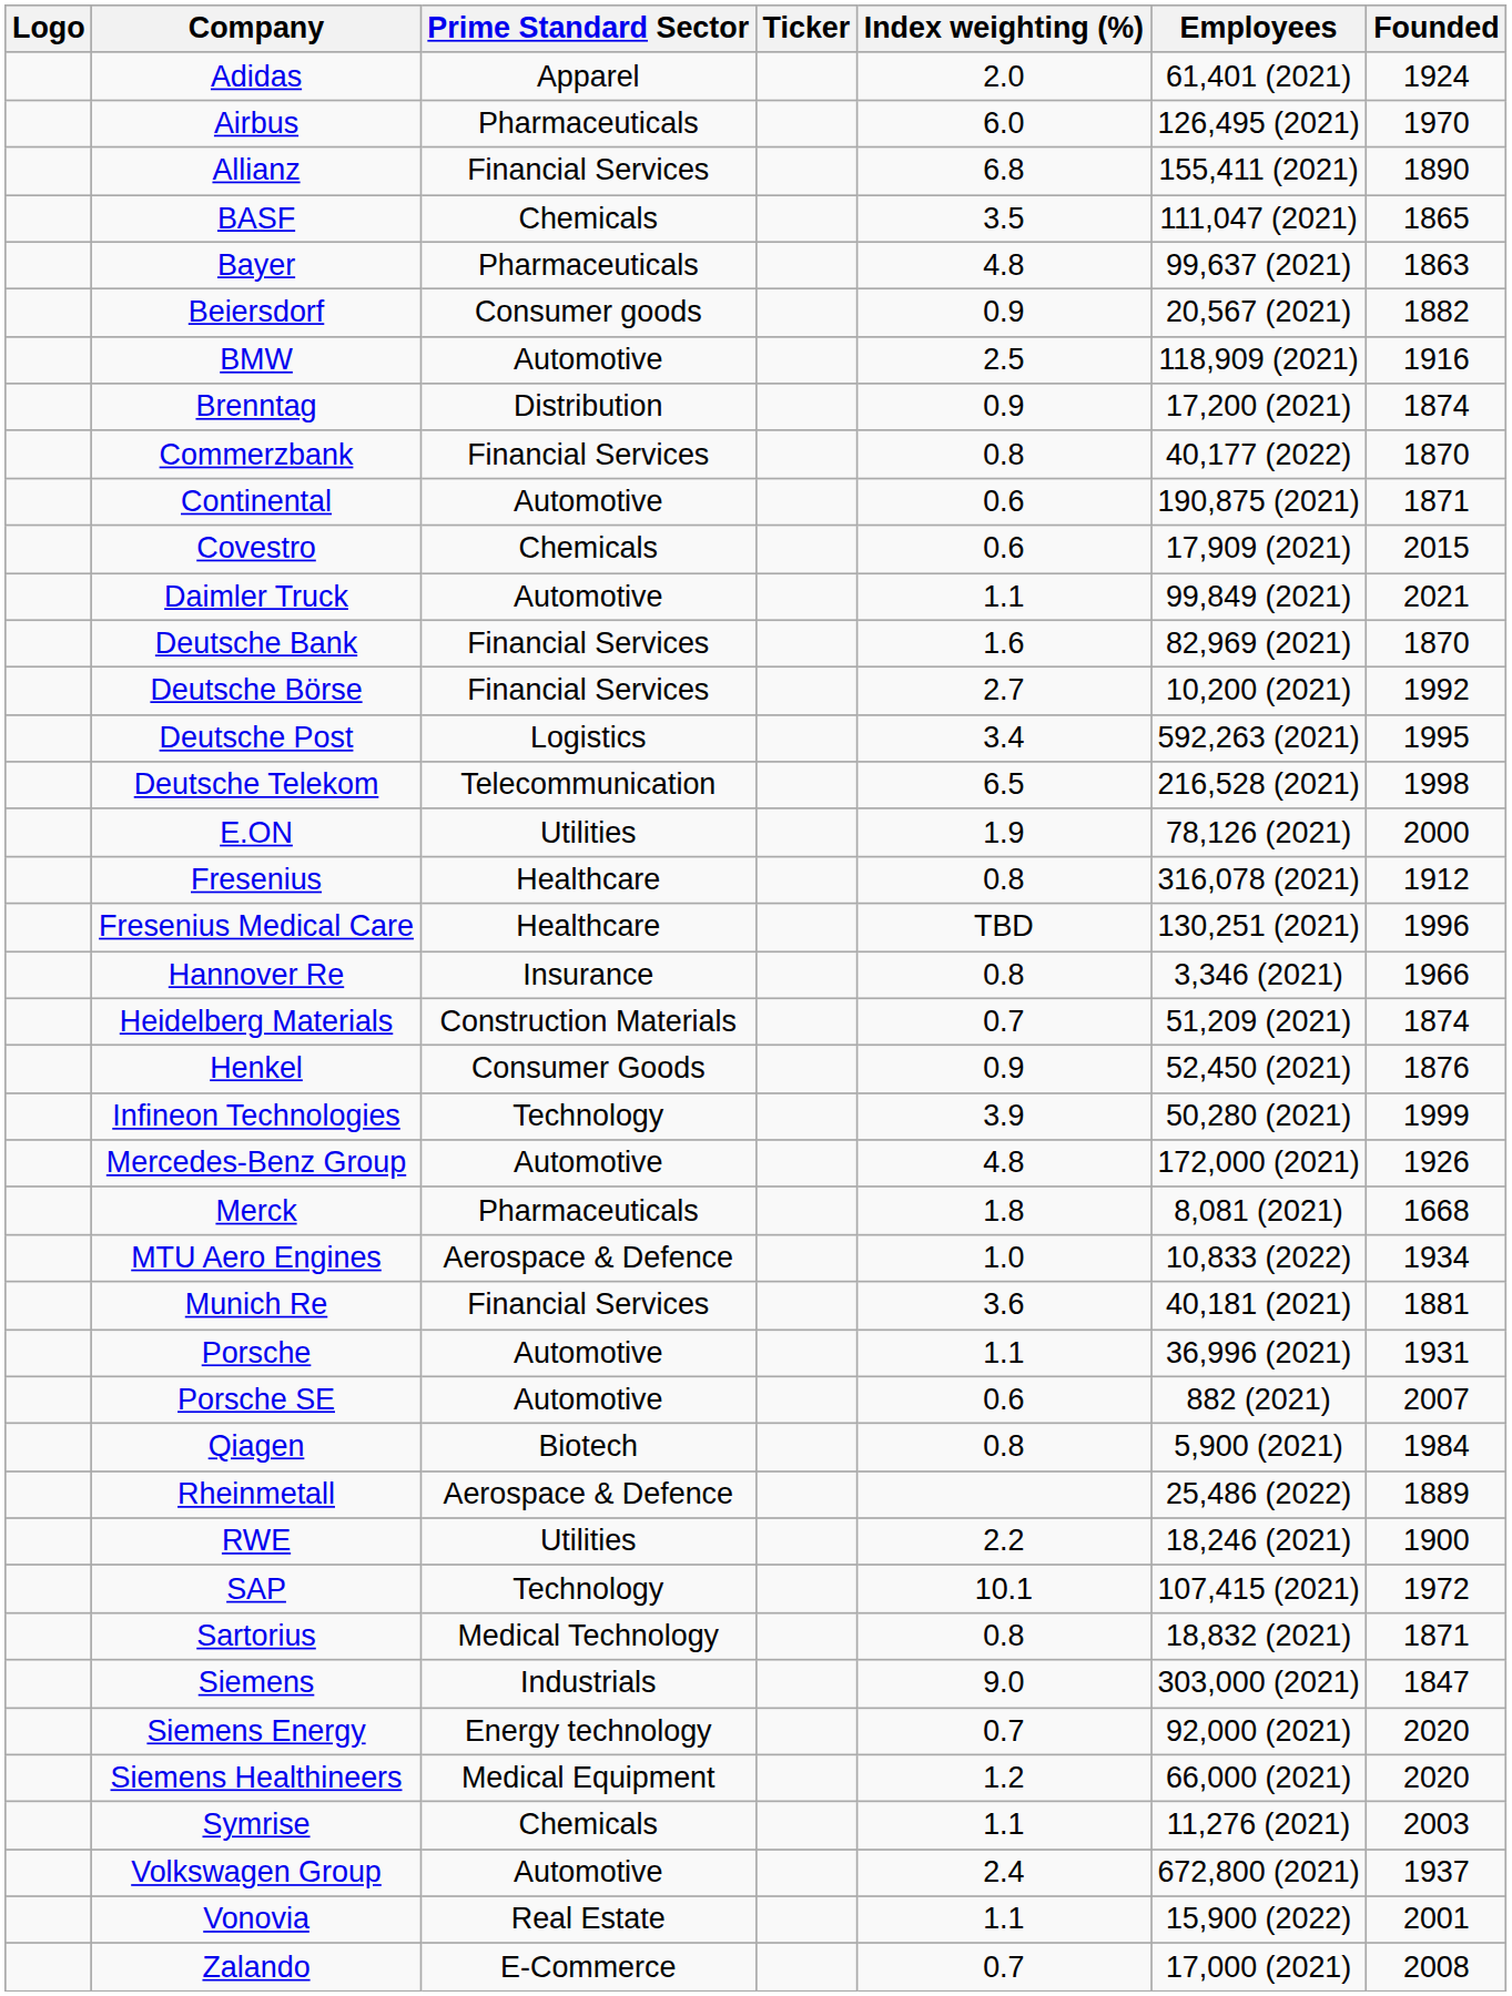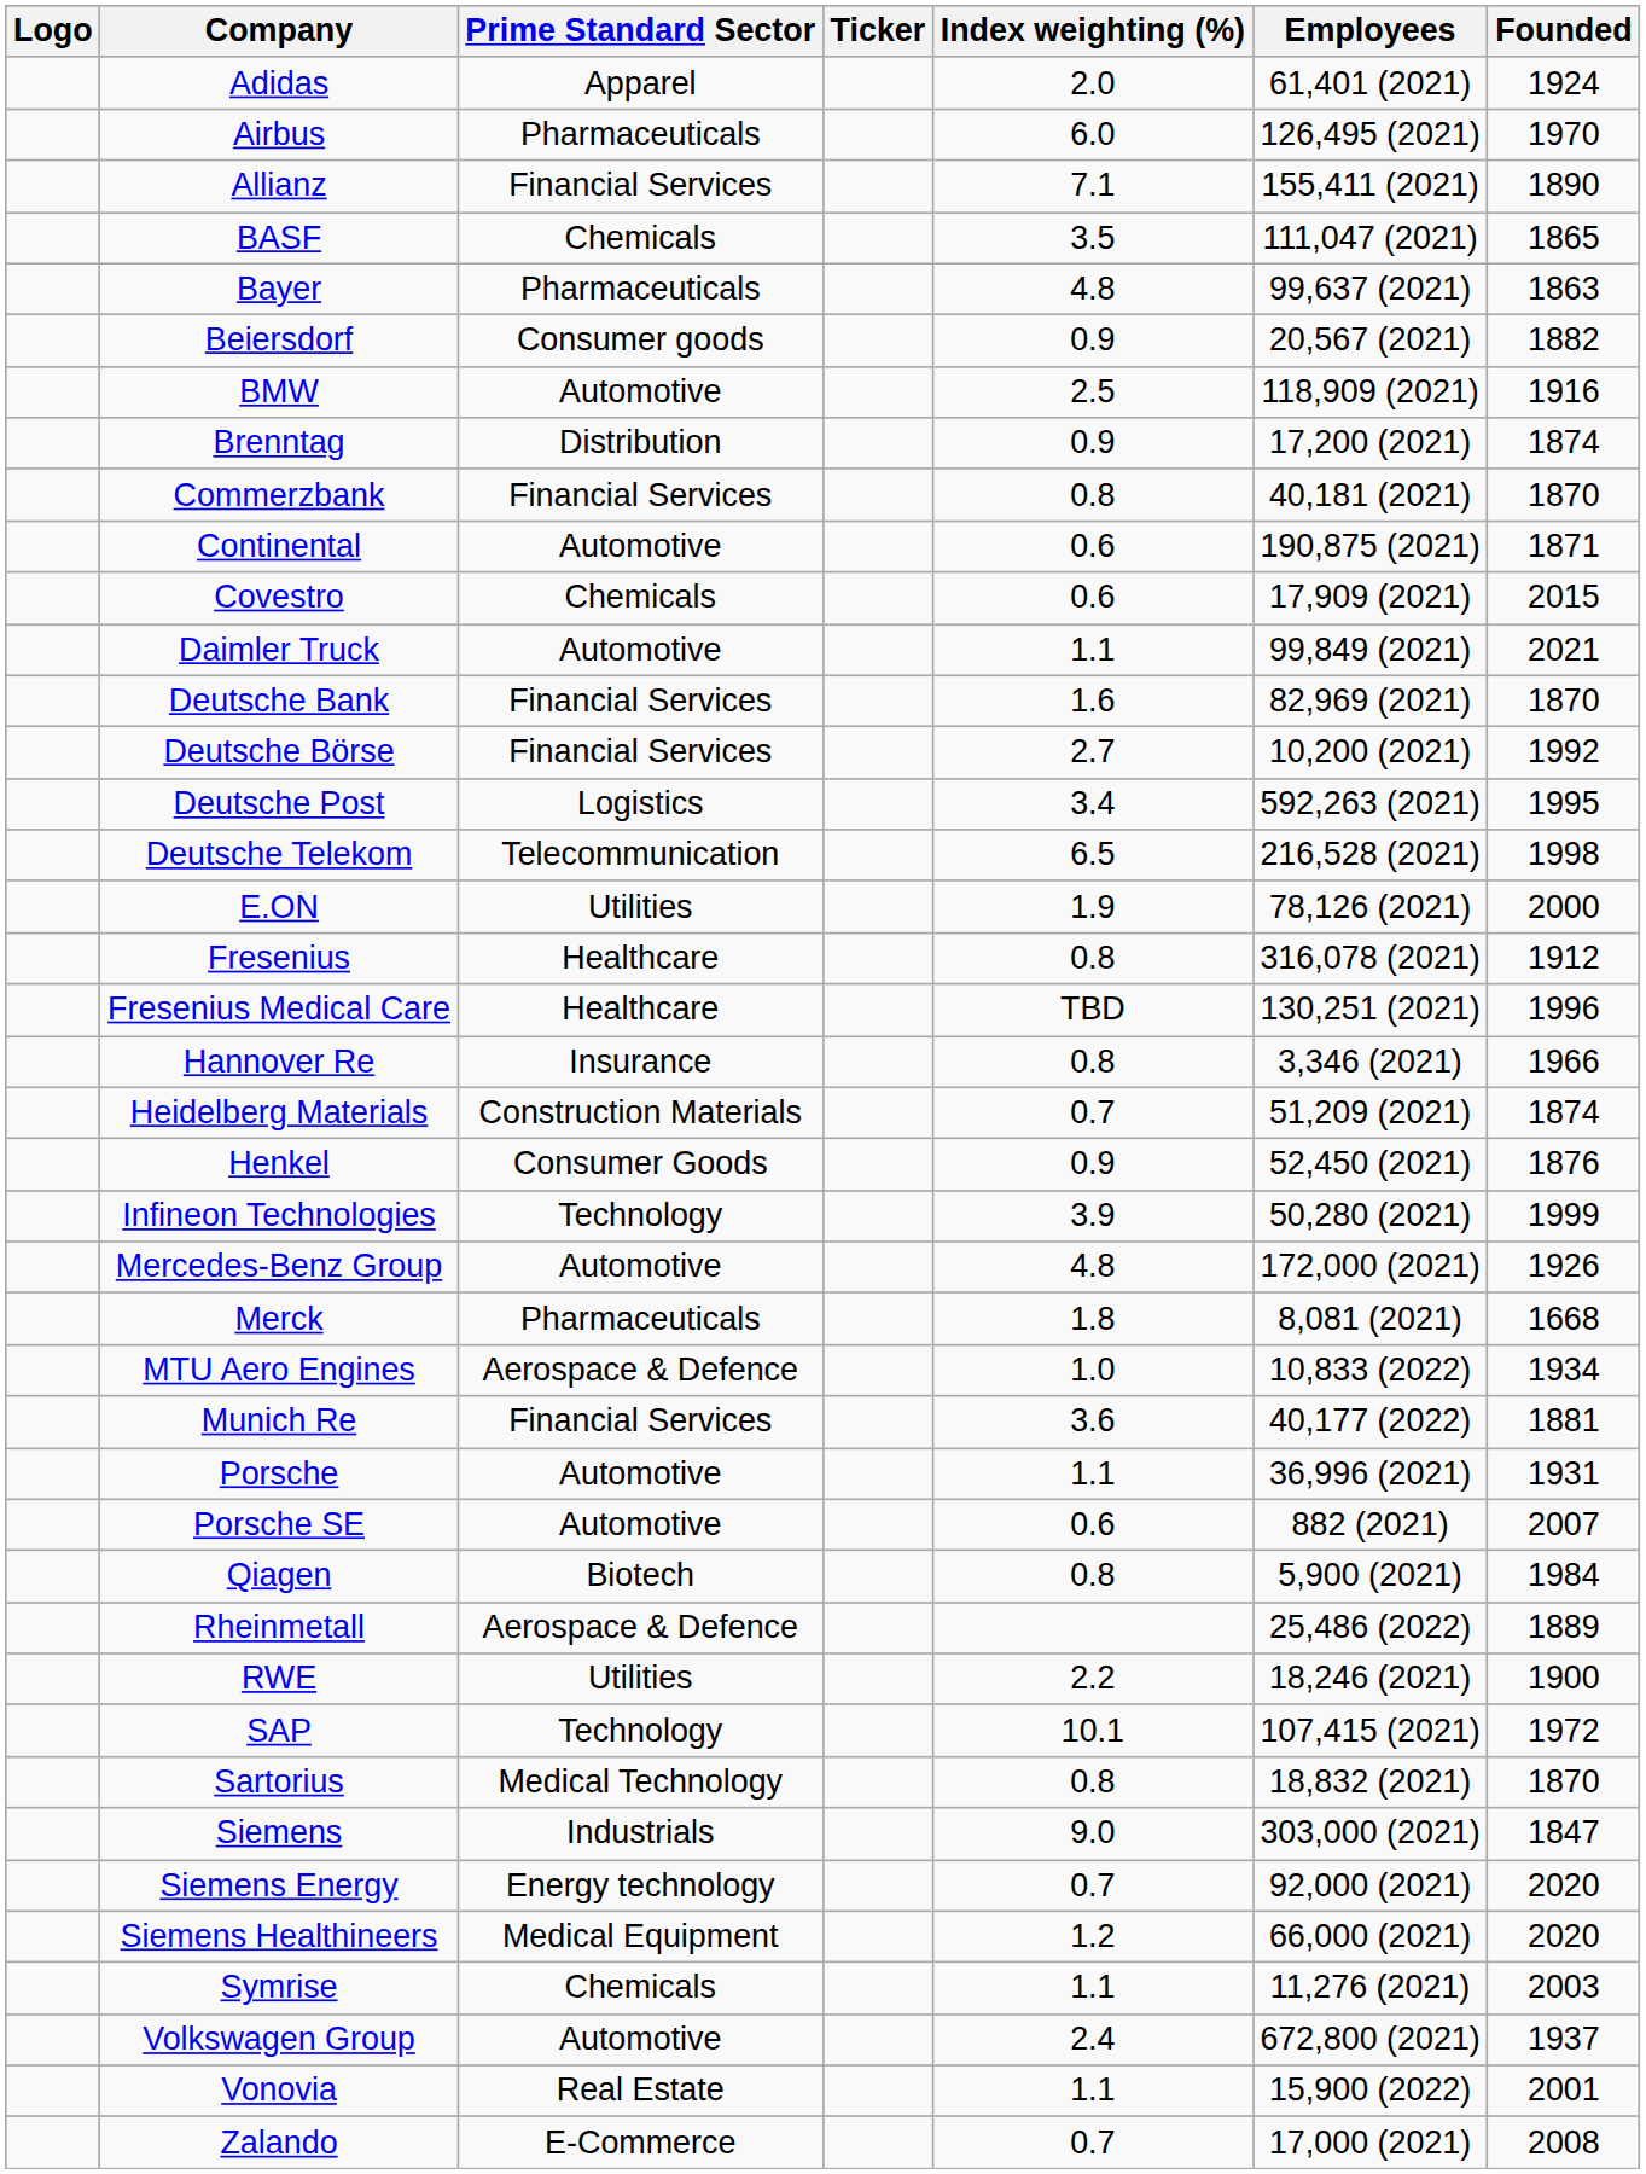 <table class="wikitable sortable" style="text-align: center; font-size: 100%;" id="constituents" cellspacing="2" cellpadding="2">
 <tr>
 <th>Logo</th>
 <th>Company</th>
 <th><a href='#'>Prime Standard</a> Sector</th>
 <th>Ticker</th>
 <th>Index weighting (%)</th>
 <th>Employees</th>
 <th>Founded</th>
 </tr>
 <tr>
 <td></td>
 <td><a href='#'>Adidas</a></td>
 <td>Apparel</td>
 <td></td>
 <td>2.0</td>
 <td>61,401 (2021)</td>
 <td>1924</td>
 </tr>
 <tr>
 <td></td>
 <td><a href='#'>Airbus</a></td>
 <td>Pharmaceuticals</td>
 <td></td>
 <td>6.0</td>
 <td>126,495 (2021)</td>
 <td>1970</td>
 </tr>
 <tr>
 <td></td>
 <td><a href='#'>Allianz</a></td>
 <td>Financial Services</td>
 <td></td>
-<td>6.8</td>
+<td>7.1</td>
 <td>155,411 (2021)</td>
 <td>1890</td>
 </tr>
 <tr>
 <td></td>
 <td><a href='#'>BASF</a></td>
 <td>Chemicals</td>
 <td></td>
 <td>3.5</td>
 <td>111,047 (2021)</td>
 <td>1865</td>
 </tr>
 <tr>
 <td></td>
 <td><a href='#'>Bayer</a></td>
 <td>Pharmaceuticals</td>
 <td></td>
 <td>4.8</td>
 <td>99,637 (2021)</td>
 <td>1863</td>
 </tr>
 <tr>
 <td></td>
 <td><a href='#'>Beiersdorf</a></td>
 <td>Consumer goods</td>
 <td></td>
 <td>0.9</td>
 <td>20,567 (2021)</td>
 <td>1882</td>
 </tr>
 <tr>
 <td></td>
 <td><a href='#'>BMW</a></td>
 <td>Automotive</td>
 <td></td>
 <td>2.5</td>
 <td>118,909 (2021)</td>
 <td>1916</td>
 </tr>
 <tr>
 <td></td>
 <td><a href='#'>Brenntag</a></td>
 <td>Distribution</td>
 <td></td>
 <td>0.9</td>
 <td>17,200 (2021)</td>
 <td>1874</td>
 </tr>
 <tr>
 <td></td>
 <td><a href='#'>Commerzbank</a></td>
 <td>Financial Services</td>
 <td></td>
 <td>0.8</td>
-<td>40,177 (2022)</td>
+<td>40,181 (2021)</td>
 <td>1870</td>
 </tr>
 <tr>
 <td></td>
 <td><a href='#'>Continental</a></td>
 <td>Automotive</td>
 <td></td>
 <td>0.6</td>
 <td>190,875 (2021)</td>
 <td>1871</td>
 </tr>
 <tr>
 <td></td>
 <td><a href='#'>Covestro</a></td>
 <td>Chemicals</td>
 <td></td>
 <td>0.6</td>
 <td>17,909 (2021)</td>
 <td>2015</td>
 </tr>
 <tr>
 <td></td>
 <td><a href='#'>Daimler Truck</a></td>
 <td>Automotive</td>
 <td></td>
 <td>1.1</td>
 <td>99,849 (2021)</td>
 <td>2021</td>
 </tr>
 <tr>
 <td></td>
 <td><a href='#'>Deutsche Bank</a></td>
 <td>Financial Services</td>
 <td></td>
 <td>1.6</td>
 <td>82,969 (2021)</td>
 <td>1870</td>
 </tr>
 <tr>
 <td></td>
 <td><a href='#'>Deutsche Börse</a></td>
 <td>Financial Services</td>
 <td></td>
 <td>2.7</td>
 <td>10,200 (2021)</td>
 <td>1992</td>
 </tr>
 <tr>
 <td></td>
 <td><a href='#'>Deutsche Post</a></td>
 <td>Logistics</td>
 <td></td>
 <td>3.4</td>
 <td>592,263 (2021)</td>
 <td>1995</td>
 </tr>
 <tr>
 <td></td>
 <td><a href='#'>Deutsche Telekom</a></td>
 <td>Telecommunication</td>
 <td></td>
 <td>6.5</td>
 <td>216,528 (2021)</td>
 <td>1998</td>
 </tr>
 <tr>
 <td></td>
 <td><a href='#'>E.ON</a></td>
 <td>Utilities</td>
 <td></td>
 <td>1.9</td>
 <td>78,126 (2021)</td>
 <td>2000</td>
 </tr>
 <tr>
 <td></td>
 <td><a href='#'>Fresenius</a></td>
 <td>Healthcare</td>
 <td></td>
 <td>0.8</td>
 <td>316,078 (2021)</td>
 <td>1912</td>
 </tr>
 <tr>
 <td></td>
 <td><a href='#'>Fresenius Medical Care</a></td>
 <td>Healthcare</td>
 <td></td>
 <td>TBD</td>
 <td>130,251 (2021)</td>
 <td>1996</td>
 </tr>
 <tr>
 <td></td>
 <td><a href='#'>Hannover Re</a></td>
 <td>Insurance</td>
 <td></td>
 <td>0.8</td>
 <td>3,346 (2021)</td>
 <td>1966</td>
 </tr>
 <tr>
 <td></td>
 <td><a href='#'>Heidelberg Materials</a></td>
 <td>Construction Materials</td>
 <td></td>
 <td>0.7</td>
 <td>51,209 (2021)</td>
 <td>1874</td>
 </tr>
 <tr>
 <td></td>
 <td><a href='#'>Henkel</a></td>
 <td>Consumer Goods</td>
 <td></td>
 <td>0.9</td>
 <td>52,450 (2021)</td>
 <td>1876</td>
 </tr>
 <tr>
 <td></td>
 <td><a href='#'>Infineon Technologies</a></td>
 <td>Technology</td>
 <td></td>
 <td>3.9</td>
 <td>50,280 (2021)</td>
 <td>1999</td>
 </tr>
 <tr>
 <td></td>
 <td><a href='#'>Mercedes-Benz Group</a></td>
 <td>Automotive</td>
 <td></td>
 <td>4.8</td>
 <td>172,000 (2021)</td>
 <td>1926</td>
 </tr>
 <tr>
 <td></td>
 <td><a href='#'>Merck</a></td>
 <td>Pharmaceuticals</td>
 <td></td>
 <td>1.8</td>
 <td>8,081 (2021)</td>
 <td>1668</td>
 </tr>
 <tr>
 <td></td>
 <td><a href='#'>MTU Aero Engines</a></td>
 <td>Aerospace & Defence</td>
 <td></td>
 <td>1.0</td>
 <td>10,833 (2022)</td>
 <td>1934</td>
 </tr>
 <tr>
 <td></td>
 <td><a href='#'>Munich Re</a></td>
 <td>Financial Services</td>
 <td></td>
 <td>3.6</td>
-<td>40,181 (2021)</td>
+<td>40,177 (2022)</td>
 <td>1881</td>
 </tr>
 <tr>
 <td></td>
 <td><a href='#'>Porsche</a></td>
 <td>Automotive</td>
 <td></td>
 <td>1.1</td>
 <td>36,996 (2021)</td>
 <td>1931</td>
 </tr>
 <tr>
 <td></td>
 <td><a href='#'>Porsche SE</a></td>
 <td>Automotive</td>
 <td></td>
 <td>0.6</td>
 <td>882 (2021)</td>
 <td>2007</td>
 </tr>
 <tr>
 <td></td>
 <td><a href='#'>Qiagen</a></td>
 <td>Biotech</td>
 <td></td>
 <td>0.8</td>
 <td>5,900 (2021)</td>
 <td>1984</td>
 </tr>
 <tr>
 <td></td>
 <td><a href='#'>Rheinmetall</a></td>
 <td>Aerospace & Defence</td>
 <td></td>
 <td></td>
 <td>25,486 (2022)</td>
 <td>1889</td>
 </tr>
 <tr>
 <td></td>
 <td><a href='#'>RWE</a></td>
 <td>Utilities</td>
 <td></td>
 <td>2.2</td>
 <td>18,246 (2021)</td>
 <td>1900</td>
 </tr>
 <tr>
 <td></td>
 <td><a href='#'>SAP</a></td>
 <td>Technology</td>
 <td></td>
 <td>10.1</td>
 <td>107,415 (2021)</td>
 <td>1972</td>
 </tr>
 <tr>
 <td></td>
 <td><a href='#'>Sartorius</a></td>
 <td>Medical Technology</td>
 <td></td>
 <td>0.8</td>
 <td>18,832 (2021)</td>
-<td>1871</td>
+<td>1870</td>
 </tr>
 <tr>
 <td></td>
 <td><a href='#'>Siemens</a></td>
 <td>Industrials</td>
 <td></td>
 <td>9.0</td>
 <td>303,000 (2021)</td>
 <td>1847</td>
 </tr>
 <tr>
 <td></td>
 <td><a href='#'>Siemens Energy</a></td>
 <td>Energy technology</td>
 <td></td>
 <td>0.7</td>
 <td>92,000 (2021)</td>
 <td>2020</td>
 </tr>
 <tr>
 <td></td>
 <td><a href='#'>Siemens Healthineers</a></td>
 <td>Medical Equipment</td>
 <td></td>
 <td>1.2</td>
 <td>66,000 (2021)</td>
 <td>2020</td>
 </tr>
 <tr>
 <td></td>
 <td><a href='#'>Symrise</a></td>
 <td>Chemicals</td>
 <td></td>
 <td>1.1</td>
 <td>11,276 (2021)</td>
 <td>2003</td>
 </tr>
 <tr>
 <td></td>
 <td><a href='#'>Volkswagen Group</a></td>
 <td>Automotive</td>
 <td></td>
 <td>2.4</td>
 <td>672,800 (2021)</td>
 <td>1937</td>
 </tr>
 <tr>
 <td></td>
 <td><a href='#'>Vonovia</a></td>
 <td>Real Estate</td>
 <td></td>
 <td>1.1</td>
 <td>15,900 (2022)</td>
 <td>2001</td>
 </tr>
 <tr>
 <td></td>
 <td><a href='#'>Zalando</a></td>
 <td>E-Commerce</td>
 <td></td>
 <td>0.7</td>
 <td>17,000 (2021)</td>
 <td>2008</td>
 </tr>
 </table>
